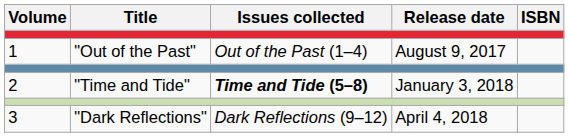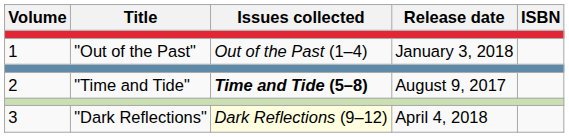 <table class="wikitable">
 <tr>
 <th>Volume</th>
 <th>Title</th>
 <th>Issues collected</th>
 <th>Release date</th>
 <th>ISBN</th>
 </tr>
 <tr>
 <td colspan="6" style="background:#e32636;"></td>
 </tr>
 <tr>
 <td>1</td>
 <td>"Out of the Past"</td>
 <td><em>Out of the Past</em> (1–4)</td>
-<td>August 9, 2017</td>
+<td>January 3, 2018</td>
 <td></td>
 </tr>
 <tr>
 <td colspan="6" style="background:#5d8aa8;"></td>
 </tr>
 <tr>
 <td>2</td>
 <td>"Time and Tide"</td>
 <td><strong><em>Time and Tide</em> (5–8)</strong></td>
-<td>January 3, 2018</td>
+<td>August 9, 2017</td>
 <td></td>
 </tr>
 <tr>
 <td colspan="6" style="background:#cadfb4;"></td>
 </tr>
 <tr>
 <td>3</td>
 <td>"Dark Reflections"</td>
-<td><em>Dark Reflections</em> (9–12)</td>
+<td style="background: lightyellow;"><em>Dark Reflections</em> (9–12)</td>
 <td>April 4, 2018</td>
 <td></td>
 </tr>
 </table>
